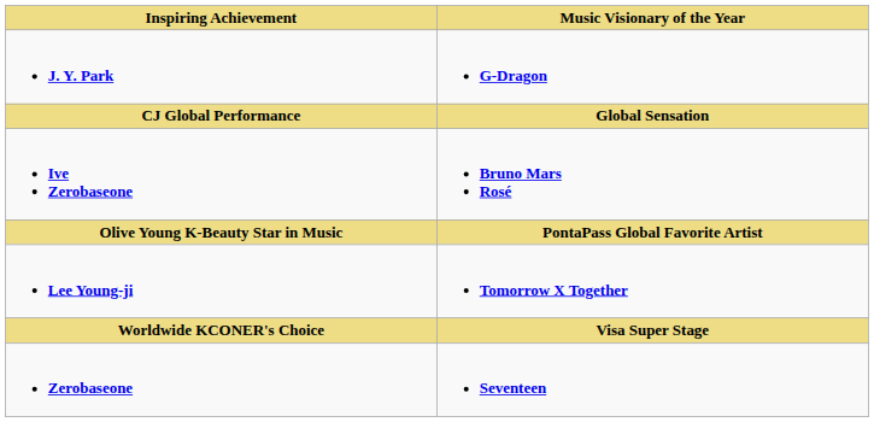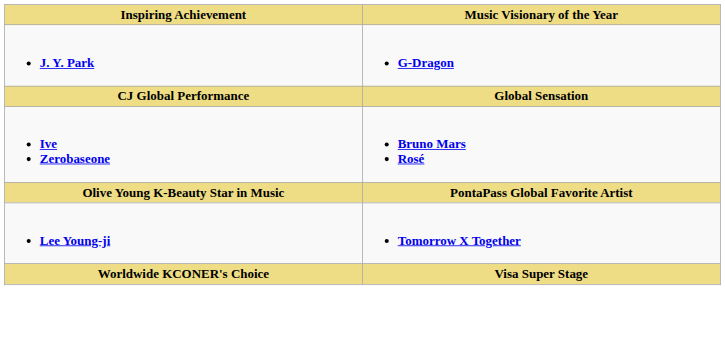 <table class="wikitable" style="width:70%">
 <tr>
 <th scope="col" style="background-color:#EEDD85; width:35%">Inspiring Achievement</th>
 <th scope="col" style="background-color:#EEDD85; width:35%">Music Visionary of the Year</th>
 </tr>
 <tr>
 <td style="vertical-align:top"><br><ul><li><strong><a href='#'>J. Y. Park</a></strong></li></ul></td>
 <td style="vertical-align:top"><br><ul><li><strong><a href='#'>G-Dragon</a></strong></li></ul></td>
 </tr>
 <tr>
 <th scope="col" style="background-color:#EEDD85; width:35%">CJ Global Performance</th>
 <th scope="col" style="background-color:#EEDD85; width:35%">Global Sensation</th>
 </tr>
 <tr>
 <td style="vertical-align:top"><br><ul><li><strong><a href='#'>Ive</a></strong></li><li><strong><a href='#'>Zerobaseone</a></strong></li></ul></td>
 <td style="vertical-align:top"><br><ul><li><strong><a href='#'>Bruno Mars</a></strong></li><li><strong><a href='#'>Rosé</a></strong></li></ul></td>
 </tr>
 <tr>
 <th scope="col" style="background-color:#EEDD85; width:35%">Olive Young K-Beauty Star in Music</th>
 <th scope="col" style="background-color:#EEDD85; width:35%">PontaPass Global Favorite Artist</th>
 </tr>
 <tr>
 <td style="vertical-align:top"><br><ul><li><strong><a href='#'>Lee Young-ji</a></strong></li></ul></td>
 <td style="vertical-align:top"><br><ul><li><strong><a href='#'>Tomorrow X Together</a></strong></li></ul></td>
 </tr>
 <tr>
 <th scope="col" style="background-color:#EEDD85; width:35%">Worldwide KCONER's Choice</th>
 <th scope="col" style="background-color:#EEDD85; width:35%">Visa Super Stage</th>
 </tr>
-<tr>
-<td style="vertical-align:top"><br><ul><li><strong><a href='#'>Zerobaseone</a></strong></li></ul></td>
-<td style="vertical-align:top"><br><ul><li><strong><a href='#'>Seventeen</a></strong></li></ul></td>
-</tr>
 </table>
